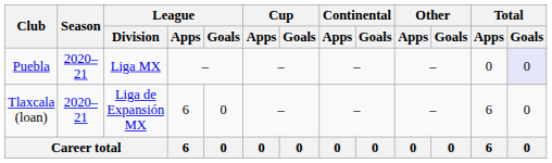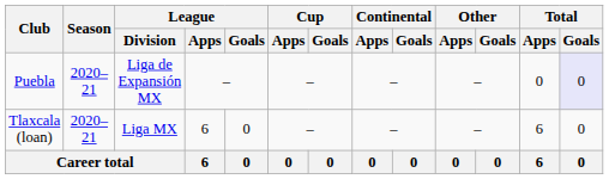 <table class="wikitable" style="text-align: center">
 <tr>
 <th rowspan="2">Club</th>
 <th rowspan="2">Season</th>
 <th colspan="3">League</th>
 <th colspan="2">Cup</th>
 <th colspan="2">Continental</th>
 <th colspan="2">Other</th>
 <th colspan="2">Total</th>
 </tr>
 <tr>
 <th>Division</th>
 <th>Apps</th>
 <th>Goals</th>
 <th>Apps</th>
 <th>Goals</th>
 <th>Apps</th>
 <th>Goals</th>
 <th>Apps</th>
 <th>Goals</th>
 <th>Apps</th>
 <th>Goals</th>
 </tr>
 <tr>
 <td><a href='#'>Puebla</a></td>
 <td><a href='#'>2020–21</a></td>
-<td><a href='#'>Liga MX</a></td>
+<td><a href='#'>Liga de Expansión MX</a></td>
 <td colspan="2">–</td>
 <td colspan="2">–</td>
 <td colspan="2">–</td>
 <td colspan="2">–</td>
 <td>0</td>
 <td style="background: lavender;">0</td>
 </tr>
 <tr>
 <td><a href='#'>Tlaxcala</a> (loan)</td>
 <td><a href='#'>2020–21</a></td>
-<td><a href='#'>Liga de Expansión MX</a></td>
+<td><a href='#'>Liga MX</a></td>
 <td>6</td>
 <td>0</td>
 <td colspan="2">–</td>
 <td colspan="2">–</td>
 <td colspan="2">–</td>
 <td>6</td>
 <td>0</td>
 </tr>
 <tr>
 <th colspan="3"><strong>Career total</strong></th>
 <th>6</th>
 <th>0</th>
 <th>0</th>
 <th>0</th>
 <th>0</th>
 <th>0</th>
 <th>0</th>
 <th>0</th>
 <th>6</th>
 <th>0</th>
 </tr>
 </table>
